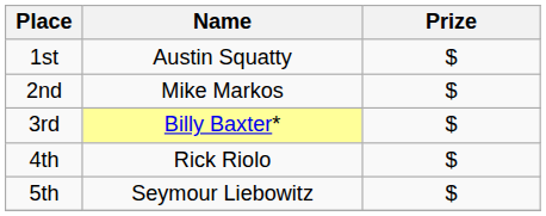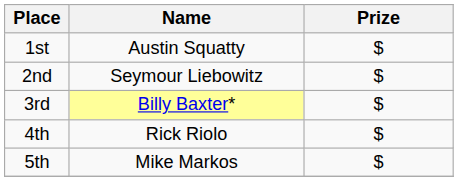 <table class="wikitable">
 <tr>
 <th width="50">Place</th>
 <th width="200">Name</th>
 <th width="125">Prize</th>
 </tr>
 <tr>
 <td align = "center">1st</td>
 <td align = "center">Austin Squatty</td>
 <td align = "center">$</td>
 </tr>
 <tr>
 <td align = "center">2nd</td>
-<td align = "center">Mike Markos</td>
+<td align = "center">Seymour Liebowitz</td>
 <td align = "center">$</td>
 </tr>
 <tr>
 <td align = "center">3rd</td>
 <td align = "center" bgcolor="#FFFF99"><a href='#'>Billy Baxter</a>*</td>
 <td align = "center">$</td>
 </tr>
 <tr>
 <td align = "center">4th</td>
 <td align = "center">Rick Riolo</td>
 <td align = "center">$</td>
 </tr>
 <tr>
 <td align = "center">5th</td>
-<td align = "center">Seymour Liebowitz</td>
+<td align = "center">Mike Markos</td>
 <td align = "center">$</td>
 </tr>
 <tr>
 </tr>
 </table>
